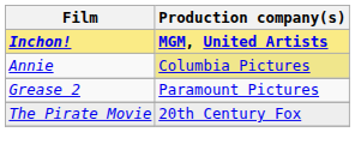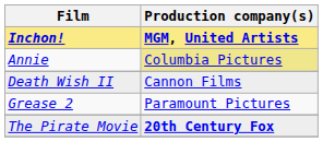 <table class="wikitable">
 <tr>
 <th>Film</th>
 <th>Production company(s)</th>
 </tr>
 <tr style="background:#FAEB86">
 <td><strong><em><a href='#'>Inchon!</a></em></strong></td>
 <td><strong><a href='#'>MGM</a>, <a href='#'>United Artists</a></strong></td>
 </tr>
 <tr>
 <td><em><a href='#'>Annie</a></em></td>
 <td style="background: khaki;"><a href='#'>Columbia Pictures</a></td>
 </tr>
 <tr>
 </tr>
+<tr style="background:#eee;">
+<td><em><a href='#'>Death Wish II</a></em></td>
+<td><a href='#'>Cannon Films</a></td>
+</tr>
 <tr>
 <td><em><a href='#'>Grease 2</a></em></td>
 <td><a href='#'>Paramount Pictures</a></td>
 </tr>
 <tr>
 </tr>
 <tr style="background:#eee;">
 <td><em><a href='#'>The Pirate Movie</a></em></td>
-<td><a href='#'>20th Century Fox</a></td>
+<td><strong><a href='#'>20th Century Fox</a></strong></td>
 </tr>
 <tr>
 </tr>
 </table>
